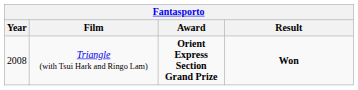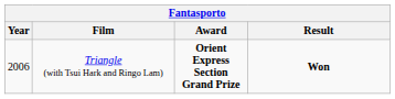 <table class="wikitable">
 <tr>
 <th colspan="5" align="center"><a href='#'>Fantasporto</a></th>
 </tr>
 <tr>
 <th width="33">Year</th>
 <th width="200">Film</th>
 <th width="100">Award</th>
 <th width="200">Result</th>
 </tr>
 <tr>
-<td align="center" rowspan="1">2008</td>
+<td align="center" rowspan="1">2006</td>
 <td align="center"><em><a href='#'>Triangle</a></em><br><small>(with Tsui Hark and Ringo Lam)</small></td>
 <td align="center" rowspan="1"><strong>Orient Express Section<br>Grand Prize</strong></td>
 <td align="center" rowspan="1"><strong>Won</strong></td>
 </tr>
 </table>
